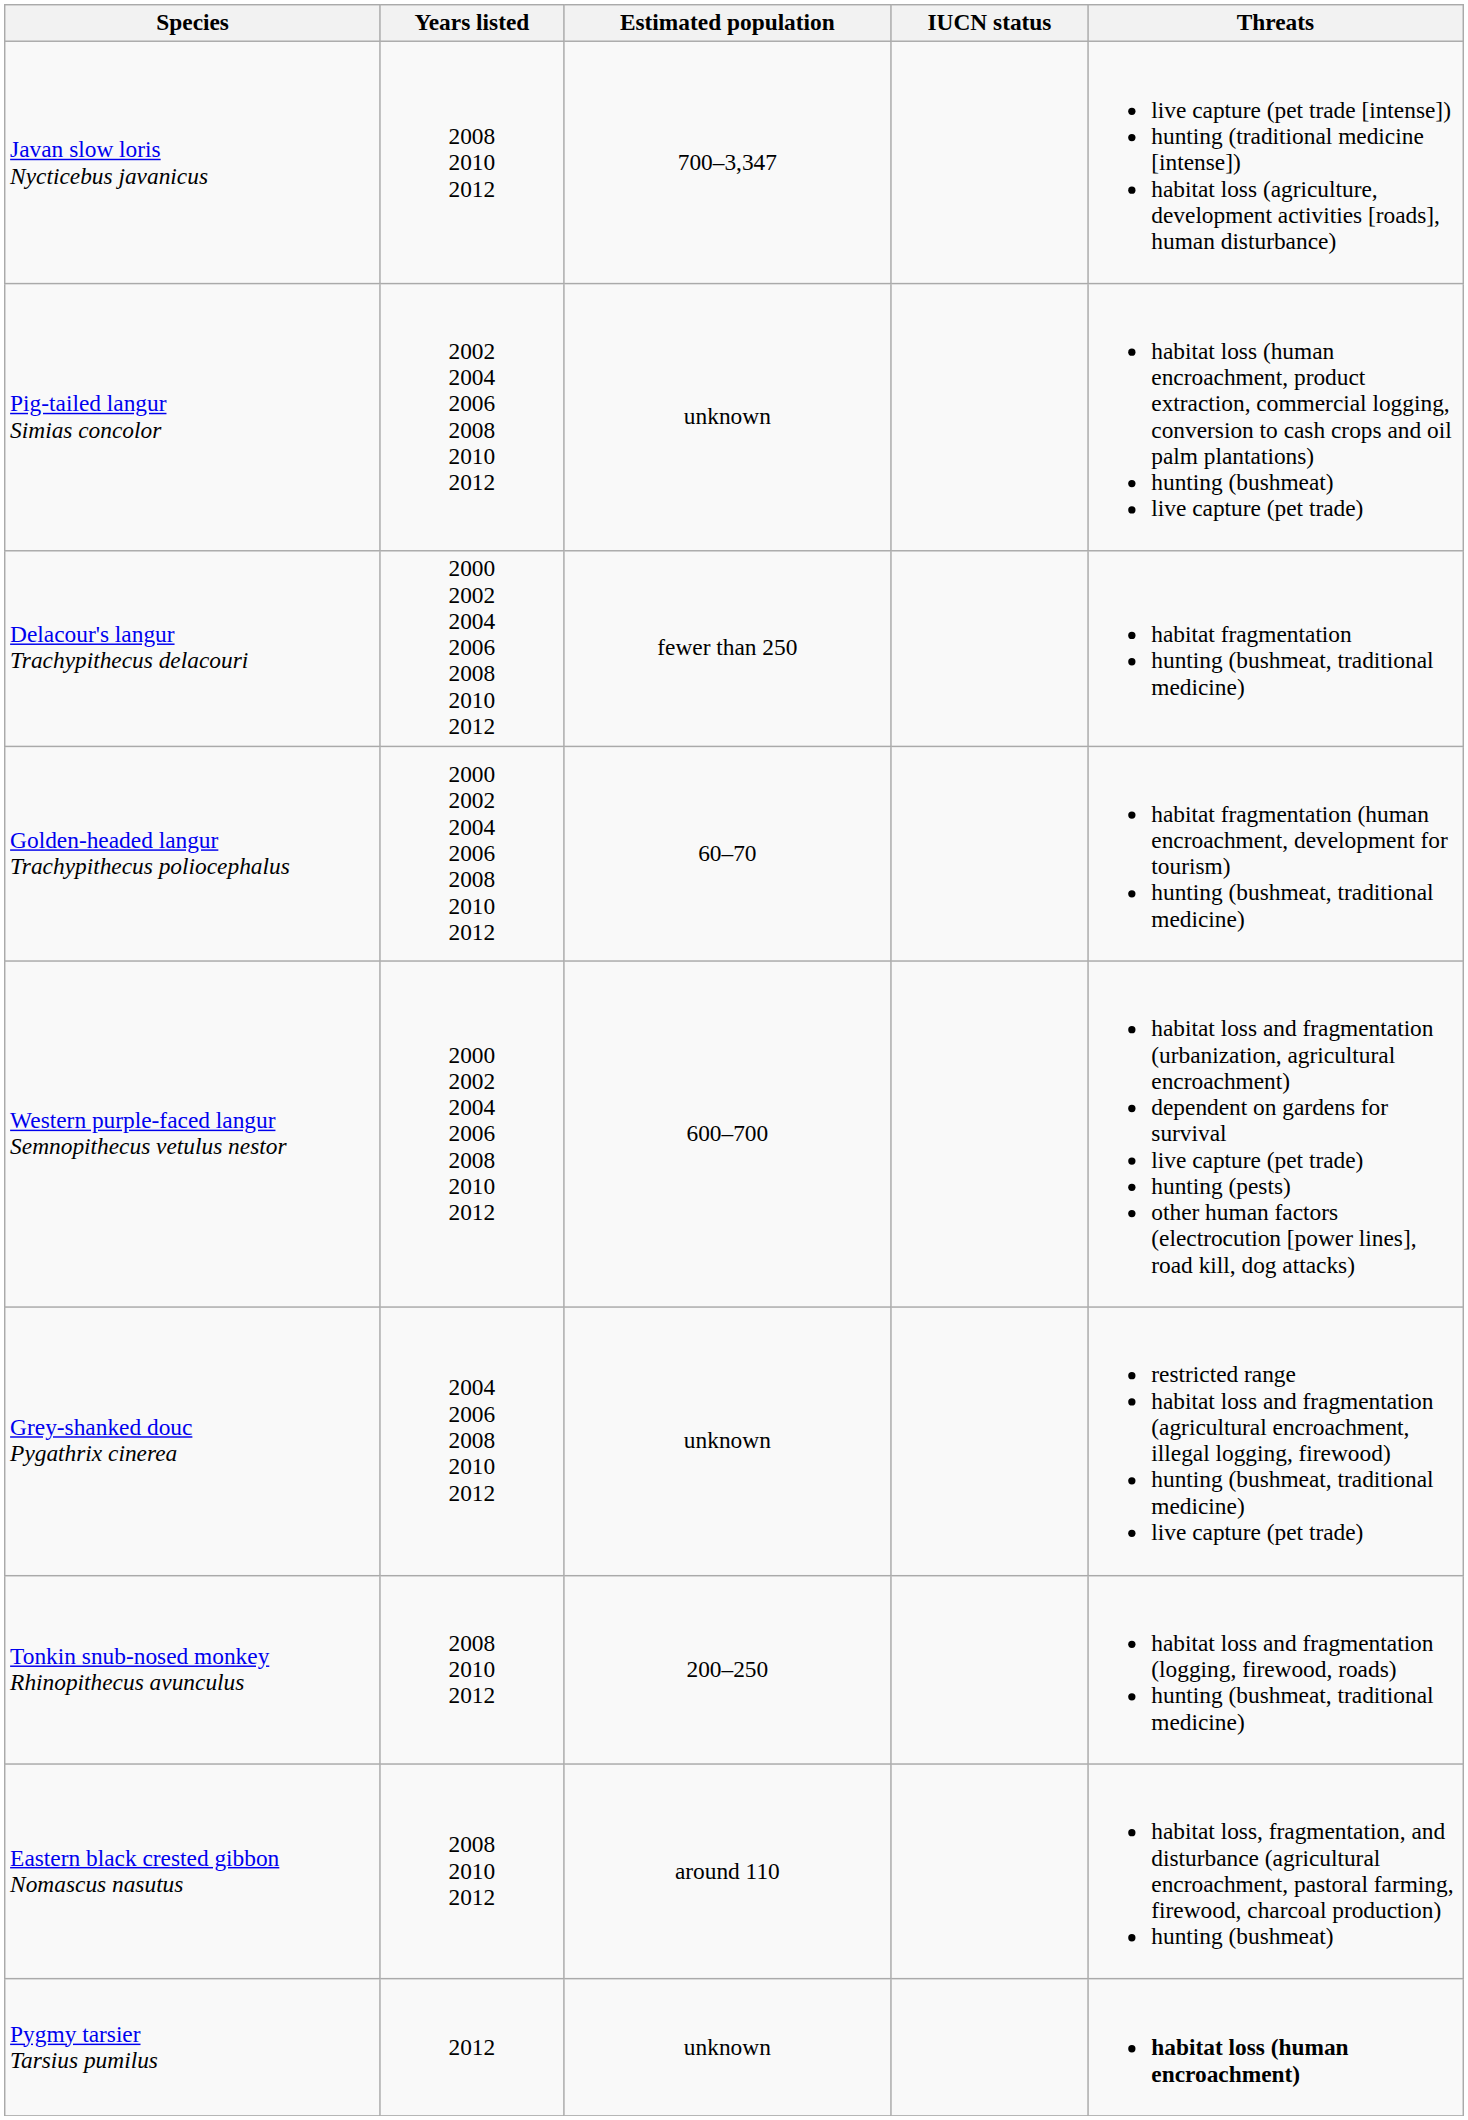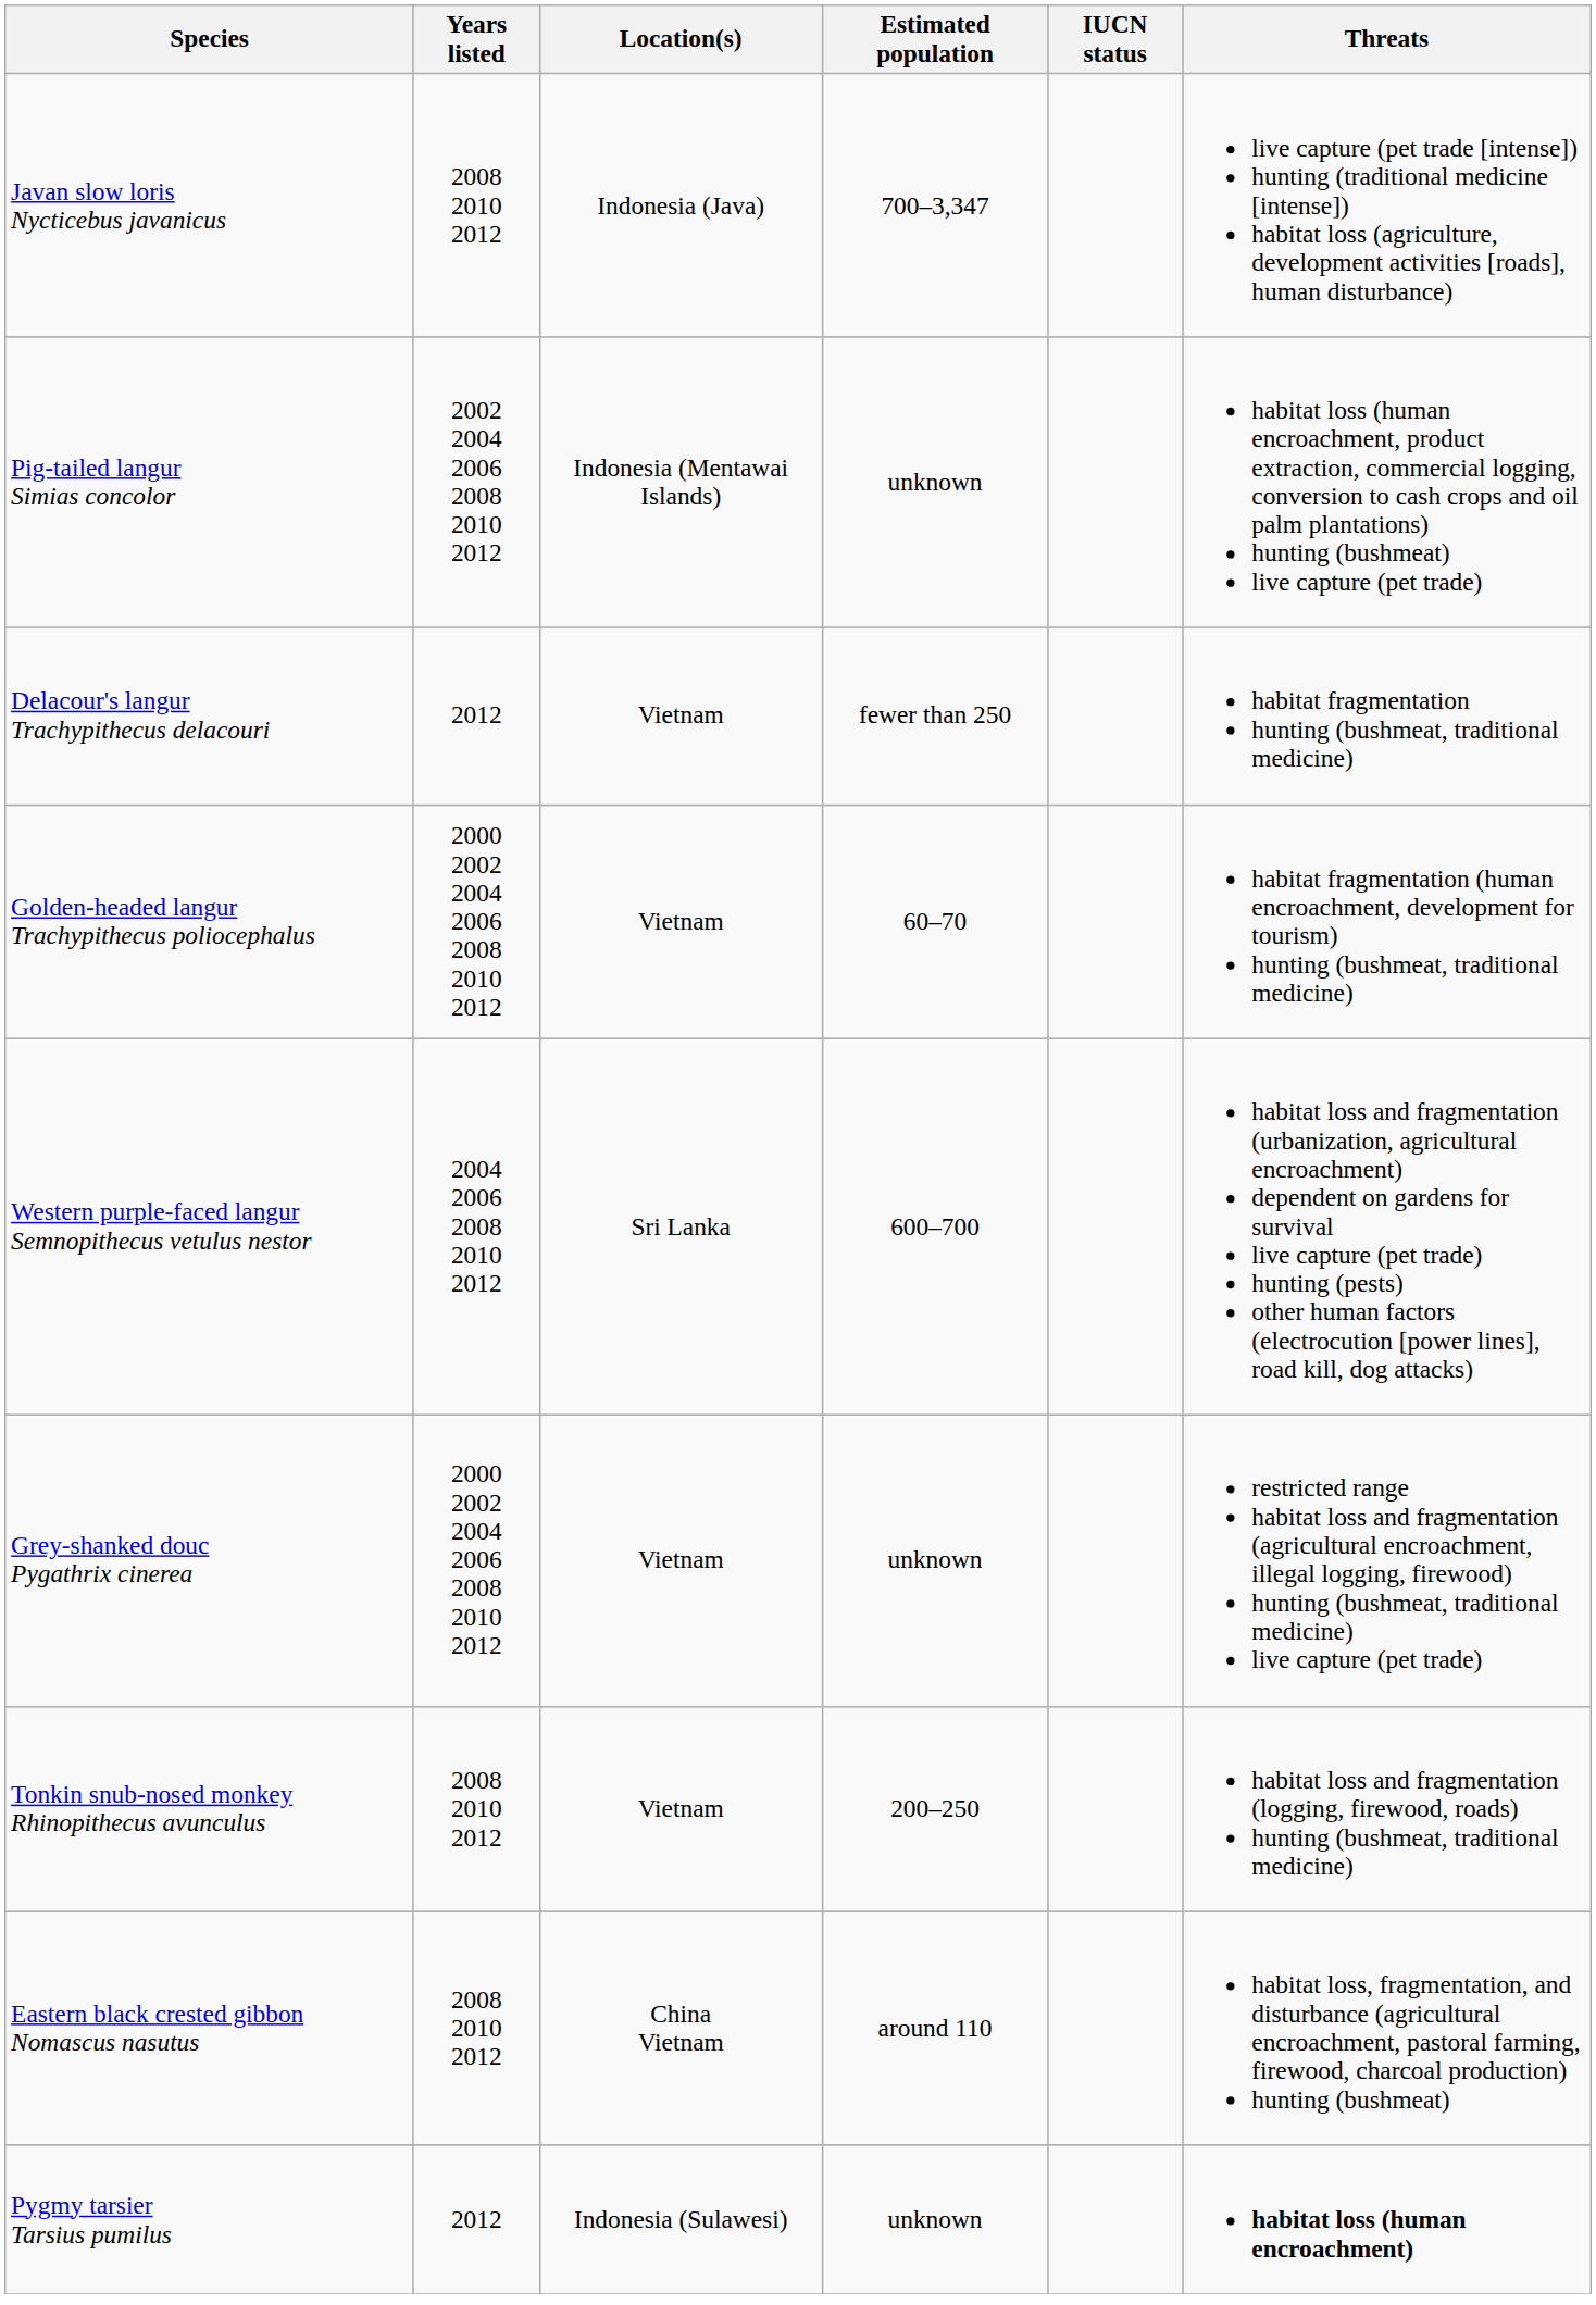 <table class="wikitable" width="1000px">
 <tr>
 <th scope=col width="250">Species</th>
 <th scope=col>Years listed</th>
+<th scope=col>Location(s)</th>
 <th scope=col>Estimated population</th>
 <th scope=col>IUCN status</th>
 <th scope=col width="250">Threats</th>
 </tr>
 <tr>
 <td> <a href='#'>Javan slow loris</a><br><em>Nycticebus javanicus</em></td>
 <td align="center">2008<br>2010<br>2012</td>
+<td align="center">Indonesia (Java)</td>
 <td align="center">700–3,347</td>
 <td align="center"></td>
 <td><br><ul><li>live capture (pet trade [intense])</li><li>hunting (traditional medicine [intense])</li><li>habitat loss (agriculture, development activities [roads], human disturbance)</li></ul></td>
 </tr>
 <tr>
 <td><a href='#'>Pig-tailed langur</a><br><em>Simias concolor</em></td>
 <td align="center">2002<br>2004<br>2006<br>2008<br>2010<br>2012</td>
+<td align="center">Indonesia (Mentawai Islands)</td>
 <td align="center">unknown</td>
 <td align="center"></td>
 <td><br><ul><li>habitat loss (human encroachment, product extraction, commercial logging, conversion to cash crops and oil palm plantations)</li><li>hunting (bushmeat)</li><li>live capture (pet trade)</li></ul></td>
 </tr>
 <tr>
 <td> <a href='#'>Delacour's langur</a><br><em>Trachypithecus delacouri</em></td>
-<td align="center">2000<br>2002<br>2004<br>2006<br>2008<br>2010<br>2012</td>
+<td align="center">2012</td>
+<td align="center">Vietnam</td>
 <td align="center">fewer than 250</td>
 <td align="center"></td>
 <td><br><ul><li>habitat fragmentation</li><li>hunting (bushmeat, traditional medicine)</li></ul></td>
 </tr>
 <tr>
 <td> <a href='#'>Golden-headed langur</a><br><em>Trachypithecus poliocephalus</em></td>
 <td align="center">2000<br>2002<br>2004<br>2006<br>2008<br>2010<br>2012</td>
+<td align="center">Vietnam</td>
 <td align="center">60–70</td>
 <td align="center"></td>
 <td><br><ul><li>habitat fragmentation (human encroachment, development for tourism)</li><li>hunting (bushmeat, traditional medicine)</li></ul></td>
 </tr>
 <tr>
 <td> <a href='#'>Western purple-faced langur</a><br><em>Semnopithecus vetulus nestor</em></td>
-<td align="center">2000<br>2002<br>2004<br>2006<br>2008<br>2010<br>2012</td>
+<td align="center">2004<br>2006<br>2008<br>2010<br>2012</td>
+<td align="center">Sri Lanka</td>
 <td align="center">600–700</td>
 <td align="center"></td>
 <td><br><ul><li>habitat loss and fragmentation (urbanization, agricultural encroachment)</li><li>dependent on gardens for survival</li><li>live capture (pet trade)</li><li>hunting (pests)</li><li>other human factors (electrocution [power lines], road kill, dog attacks)</li></ul></td>
 </tr>
 <tr>
 <td> <a href='#'>Grey-shanked douc</a><br><em>Pygathrix cinerea</em></td>
-<td align="center">2004<br>2006<br>2008<br>2010<br>2012</td>
+<td align="center">2000<br>2002<br>2004<br>2006<br>2008<br>2010<br>2012</td>
+<td align="center">Vietnam</td>
 <td align="center">unknown</td>
 <td align="center"></td>
 <td><br><ul><li>restricted range</li><li>habitat loss and fragmentation (agricultural encroachment, illegal logging, firewood)</li><li>hunting (bushmeat, traditional medicine)</li><li>live capture (pet trade)</li></ul></td>
 </tr>
 <tr>
 <td> <a href='#'>Tonkin snub-nosed monkey</a><br><em>Rhinopithecus avunculus</em></td>
 <td align="center">2008<br>2010<br>2012</td>
+<td align="center">Vietnam</td>
 <td align="center">200–250</td>
 <td align="center"></td>
 <td><br><ul><li>habitat loss and fragmentation (logging, firewood, roads)</li><li>hunting (bushmeat, traditional medicine)</li></ul></td>
 </tr>
 <tr>
 <td><a href='#'>Eastern black crested gibbon</a><br><em>Nomascus nasutus</em></td>
 <td align="center">2008<br>2010<br>2012</td>
+<td align="center">China<br>Vietnam</td>
 <td align="center">around 110</td>
 <td align="center"></td>
 <td><br><ul><li>habitat loss, fragmentation, and disturbance (agricultural encroachment, pastoral farming, firewood, charcoal production)</li><li>hunting (bushmeat)</li></ul></td>
 </tr>
 <tr>
 <td><a href='#'>Pygmy tarsier</a><br><em>Tarsius pumilus</em></td>
 <td align="center">2012</td>
+<td align="center">Indonesia (Sulawesi)</td>
 <td align="center">unknown</td>
 <td align="center"></td>
 <td><strong><br><ul><li>habitat loss (human encroachment)</li></ul></strong></td>
 </tr>
 </table>
